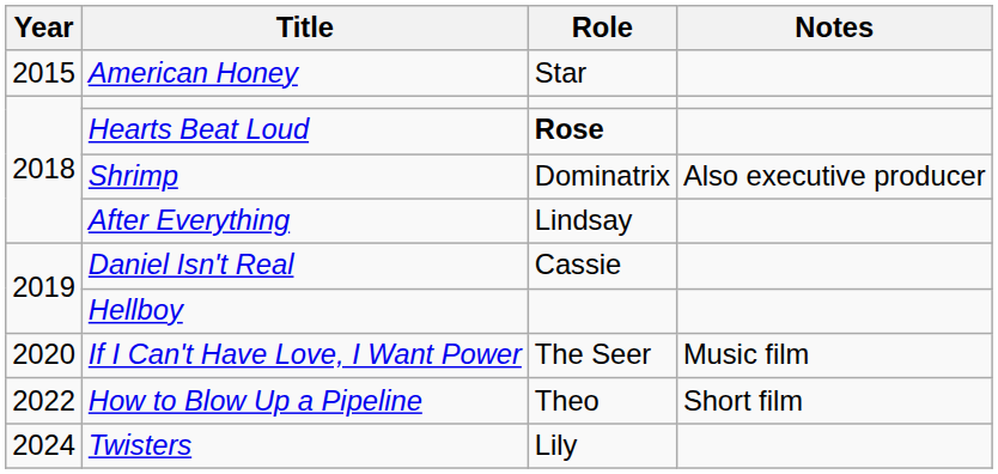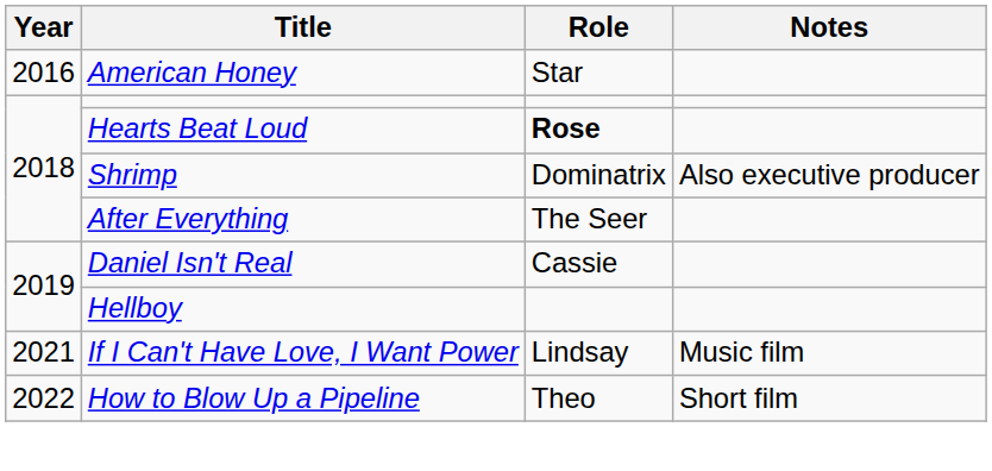 <table class="wikitable sortable">
 <tr>
 <th scope="col">Year</th>
 <th scope="col">Title</th>
 <th scope="col">Role</th>
 <th scope="col" class="unsortable">Notes</th>
 </tr>
 <tr>
-<td scope="row">2015</td>
+<td scope="row">2016</td>
 <td><em><a href='#'>American Honey</a></em></td>
 <td>Star</td>
 <td></td>
 </tr>
 <tr>
 <td rowspan="4" scope="row">2018</td>
 <td><em></em></td>
 <td></td>
 <td></td>
 </tr>
 <tr>
 <td><em><a href='#'>Hearts Beat Loud</a></em></td>
 <td><strong>Rose</strong></td>
 <td></td>
 </tr>
 <tr>
 <td><em><a href='#'>Shrimp</a></em></td>
 <td>Dominatrix</td>
 <td>Also executive producer</td>
 </tr>
 <tr>
 <td><em><a href='#'>After Everything</a></em></td>
-<td>Lindsay</td>
+<td>The Seer</td>
 <td></td>
 </tr>
 <tr>
 <td rowspan="2" scope="row">2019</td>
 <td><em><a href='#'>Daniel Isn't Real</a></em></td>
 <td>Cassie</td>
 <td></td>
 </tr>
 <tr>
 <td><em><a href='#'>Hellboy</a></em></td>
 <td></td>
 <td></td>
 </tr>
 <tr>
-<td>2020</td>
+<td>2021</td>
 <td><em><a href='#'>If I Can't Have Love, I Want Power</a></em></td>
-<td>The Seer</td>
+<td>Lindsay</td>
 <td>Music film</td>
 </tr>
 <tr>
 <td>2022</td>
 <td><em><a href='#'>How to Blow Up a Pipeline</a></em></td>
 <td>Theo</td>
 <td>Short film</td>
 </tr>
-<tr>
-<td>2024</td>
-<td><em><a href='#'>Twisters</a></em></td>
-<td>Lily</td>
-<td></td>
-</tr>
 </table>
